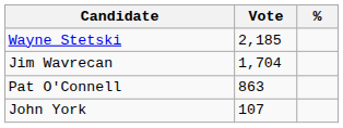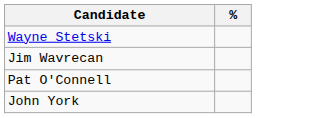 <table class="wikitable">
 <tr>
 <th bgcolor="#DDDDFF" width="200px">Candidate</th>
-<th bgcolor="#DDDDFF" width="50px">Vote</th>
 <th bgcolor="#DDDDFF" width="30px">%</th>
 </tr>
 <tr>
 <td><a href='#'>Wayne Stetski</a></td>
-<td>2,185</td>
 <td></td>
 </tr>
 <tr>
 <td>Jim Wavrecan</td>
-<td>1,704</td>
 <td></td>
 </tr>
 <tr>
 <td>Pat O'Connell</td>
-<td>863</td>
 <td></td>
 </tr>
 <tr>
 <td>John York</td>
-<td>107</td>
 <td></td>
 </tr>
 </table>
